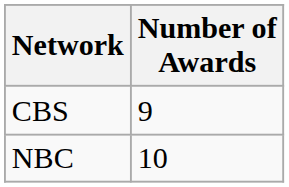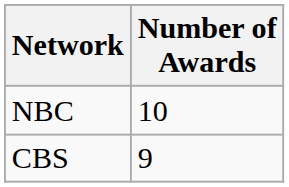 <table class="wikitable">
 <tr>
 <th>Network</th>
 <th>Number of<br>Awards</th>
 </tr>
 <tr>
+<td>NBC</td>
+<td>10</td>
+</tr>
+<tr>
 <td>CBS</td>
 <td>9</td>
 </tr>
-<tr>
-<td>NBC</td>
-<td>10</td>
-</tr>
 </table>
